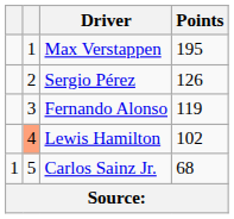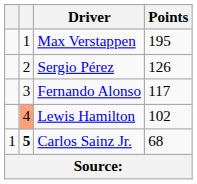 <table class="wikitable" style="font-size: 85%;">
 <tr>
 <th scope="col"></th>
 <th scope="col"></th>
 <th scope="col">Driver</th>
 <th scope="col">Points</th>
 </tr>
 <tr>
 <td align="left"></td>
 <td align="center">1</td>
 <td> <a href='#'>Max Verstappen</a></td>
 <td align="left">195</td>
 </tr>
 <tr>
 <td align="left"></td>
 <td align="center">2</td>
 <td> <a href='#'>Sergio Pérez</a></td>
 <td align="left">126</td>
 </tr>
 <tr>
 <td align="left"></td>
 <td align="center">3</td>
 <td> <a href='#'>Fernando Alonso</a></td>
-<td align="left">119</td>
+<td align="left">117</td>
 </tr>
 <tr>
 <td align="left"></td>
 <td align="center" style="background: lightsalmon;">4</td>
 <td> <a href='#'>Lewis Hamilton</a></td>
 <td align="left">102</td>
 </tr>
 <tr>
 <td align="left"> 1</td>
-<td align="center">5</td>
+<td align="center"><strong>5</strong></td>
 <td> <a href='#'>Carlos Sainz Jr.</a></td>
 <td align="left">68</td>
 </tr>
 <tr>
 <th colspan=4>Source:</th>
 </tr>
 </table>
